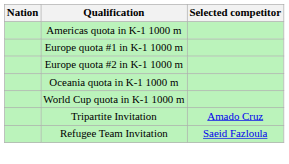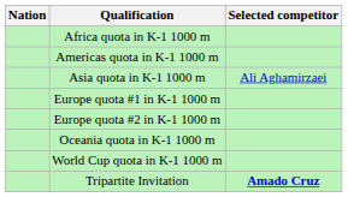 <table class="wikitable" style="text-align:center">
 <tr>
 <th>Nation</th>
 <th>Qualification</th>
 <th>Selected competitor</th>
 </tr>
 <tr bgcolor=bbf3bb>
 <td align="left"></td>
+<td>Africa quota in K-1 1000 m</td>
+<td></td>
+</tr>
+<tr bgcolor=bbf3bb>
+<td align="left"></td>
 <td>Americas quota in K-1 1000 m</td>
 <td></td>
+</tr>
+<tr bgcolor=bbf3bb>
+<td align="left"></td>
+<td>Asia quota in K-1 1000 m</td>
+<td><a href='#'>Ali Aghamirzaei</a></td>
 </tr>
 <tr bgcolor=bbf3bb>
 <td align="left"></td>
 <td>Europe quota #1 in K-1 1000 m</td>
 <td></td>
 </tr>
 <tr bgcolor=bbf3bb>
 <td align="left"></td>
 <td>Europe quota #2 in K-1 1000 m</td>
 <td></td>
 </tr>
 <tr bgcolor=bbf3bb>
 <td align="left"></td>
 <td>Oceania quota in K-1 1000 m</td>
 <td></td>
 </tr>
 <tr bgcolor=bbf3bb>
 <td align="left"></td>
 <td>World Cup quota in K-1 1000 m</td>
 <td></td>
 </tr>
 <tr bgcolor=bbf3bb>
 <td align=left></td>
 <td>Tripartite Invitation</td>
-<td><a href='#'>Amado Cruz</a></td>
-</tr>
-<tr bgcolor=bbf3bb>
-<td align=left></td>
-<td>Refugee Team Invitation</td>
-<td><a href='#'>Saeid Fazloula</a></td>
+<td><strong><a href='#'>Amado Cruz</a></strong></td>
 </tr>
 </table>
